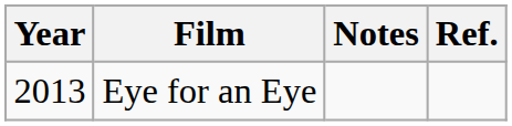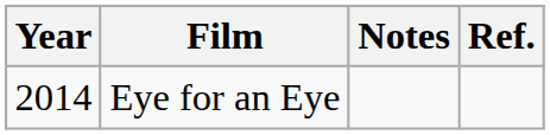 <table class="wikitable">
 <tr>
 <th>Year</th>
 <th>Film</th>
 <th>Notes</th>
 <th>Ref.</th>
 </tr>
 <tr>
-<td>2013</td>
+<td>2014</td>
 <td>Eye for an Eye</td>
 <td></td>
 <td></td>
 </tr>
 </table>
